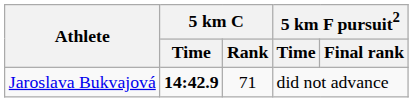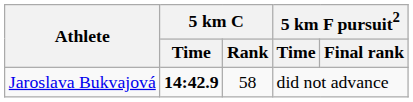 <table class="wikitable" border="1" style="font-size:90%">
 <tr>
 <th rowspan=2>Athlete</th>
 <th colspan=2>5 km C</th>
 <th colspan=2>5 km F pursuit<sup>2</sup></th>
 </tr>
 <tr>
 <th>Time</th>
 <th>Rank</th>
 <th>Time</th>
 <th>Final rank</th>
 </tr>
 <tr>
 <td><a href='#'>Jaroslava Bukvajová</a></td>
 <td align=center><strong>14:42.9</strong></td>
-<td align=center>71</td>
+<td align=center>58</td>
 <td colspan="2">did not advance</td>
 </tr>
 </table>
